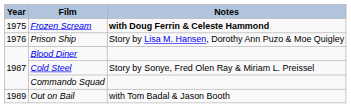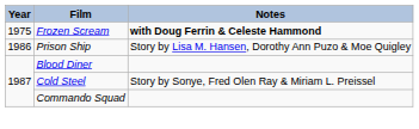 <table class="wikitable" style="font-size:90%;">
 <tr>
 <th style="background:#B0C4DE;">Year</th>
 <th style="background:#B0C4DE;">Film</th>
 <th style="background:#B0C4DE;">Notes</th>
 </tr>
 <tr>
 <td>1975</td>
 <td><em><a href='#'>Frozen Scream</a></em></td>
 <td><strong>with Doug Ferrin & Celeste Hammond</strong></td>
 </tr>
 <tr>
-<td>1976</td>
+<td>1986</td>
 <td><em>Prison Ship</em></td>
 <td>Story by <a href='#'>Lisa M. Hansen</a>, Dorothy Ann Puzo & Moe Quigley</td>
 </tr>
 <tr>
 <td rowspan=3>1987</td>
 <td><em><a href='#'>Blood Diner</a></em></td>
 </tr>
 <tr>
 <td><em><a href='#'>Cold Steel</a></em></td>
 <td>Story by Sonye, Fred Olen Ray & Miriam L. Preissel</td>
 </tr>
 <tr>
 <td><em>Commando Squad</em></td>
 </tr>
-<tr>
-<td>1989</td>
-<td><em>Out on Bail</em></td>
-<td>with Tom Badal & Jason Booth</td>
-</tr>
 </table>
